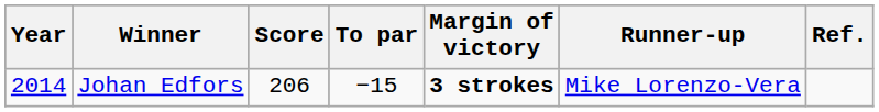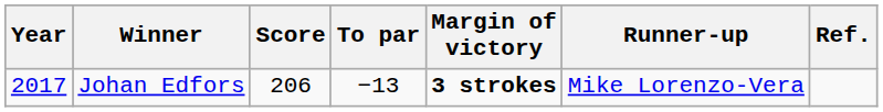 <table class=wikitable style="font-size:95%">
 <tr>
 <th>Year</th>
 <th>Winner</th>
 <th>Score</th>
 <th>To par</th>
 <th>Margin of<br>victory</th>
 <th>Runner-up</th>
 <th>Ref.</th>
 </tr>
 <tr>
-<td><a href='#'>2014</a></td>
+<td><a href='#'>2017</a></td>
 <td> <a href='#'>Johan Edfors</a></td>
 <td align=center>206</td>
-<td align=center>−15</td>
+<td align=center>−13</td>
 <td><strong>3 strokes</strong></td>
 <td> <a href='#'>Mike Lorenzo-Vera</a></td>
 <td></td>
 </tr>
 </table>
